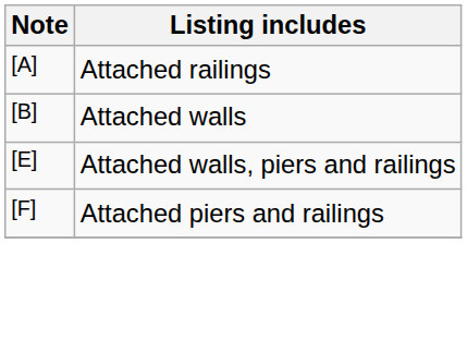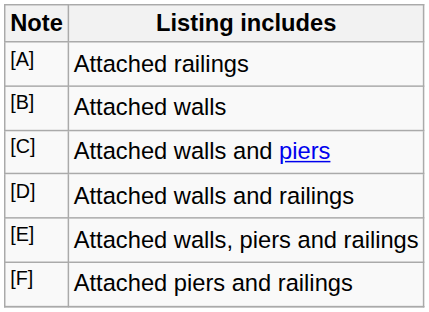 <table class="wikitable">
 <tr>
 <th>Note</th>
 <th>Listing includes</th>
 </tr>
 <tr>
 <td><sup>[A]</sup></td>
 <td>Attached railings</td>
 </tr>
 <tr>
 <td><sup>[B]</sup></td>
 <td>Attached walls</td>
 </tr>
 <tr>
+<td><sup>[C]</sup></td>
+<td>Attached walls and <a href='#'>piers</a></td>
+</tr>
+<tr>
+<td><sup>[D]</sup></td>
+<td>Attached walls and railings</td>
+</tr>
+<tr>
 <td><sup>[E]</sup></td>
 <td>Attached walls, piers and railings</td>
 </tr>
 <tr>
 <td><sup>[F]</sup></td>
 <td>Attached piers and railings</td>
 </tr>
 <tr>
 </tr>
 </table>
